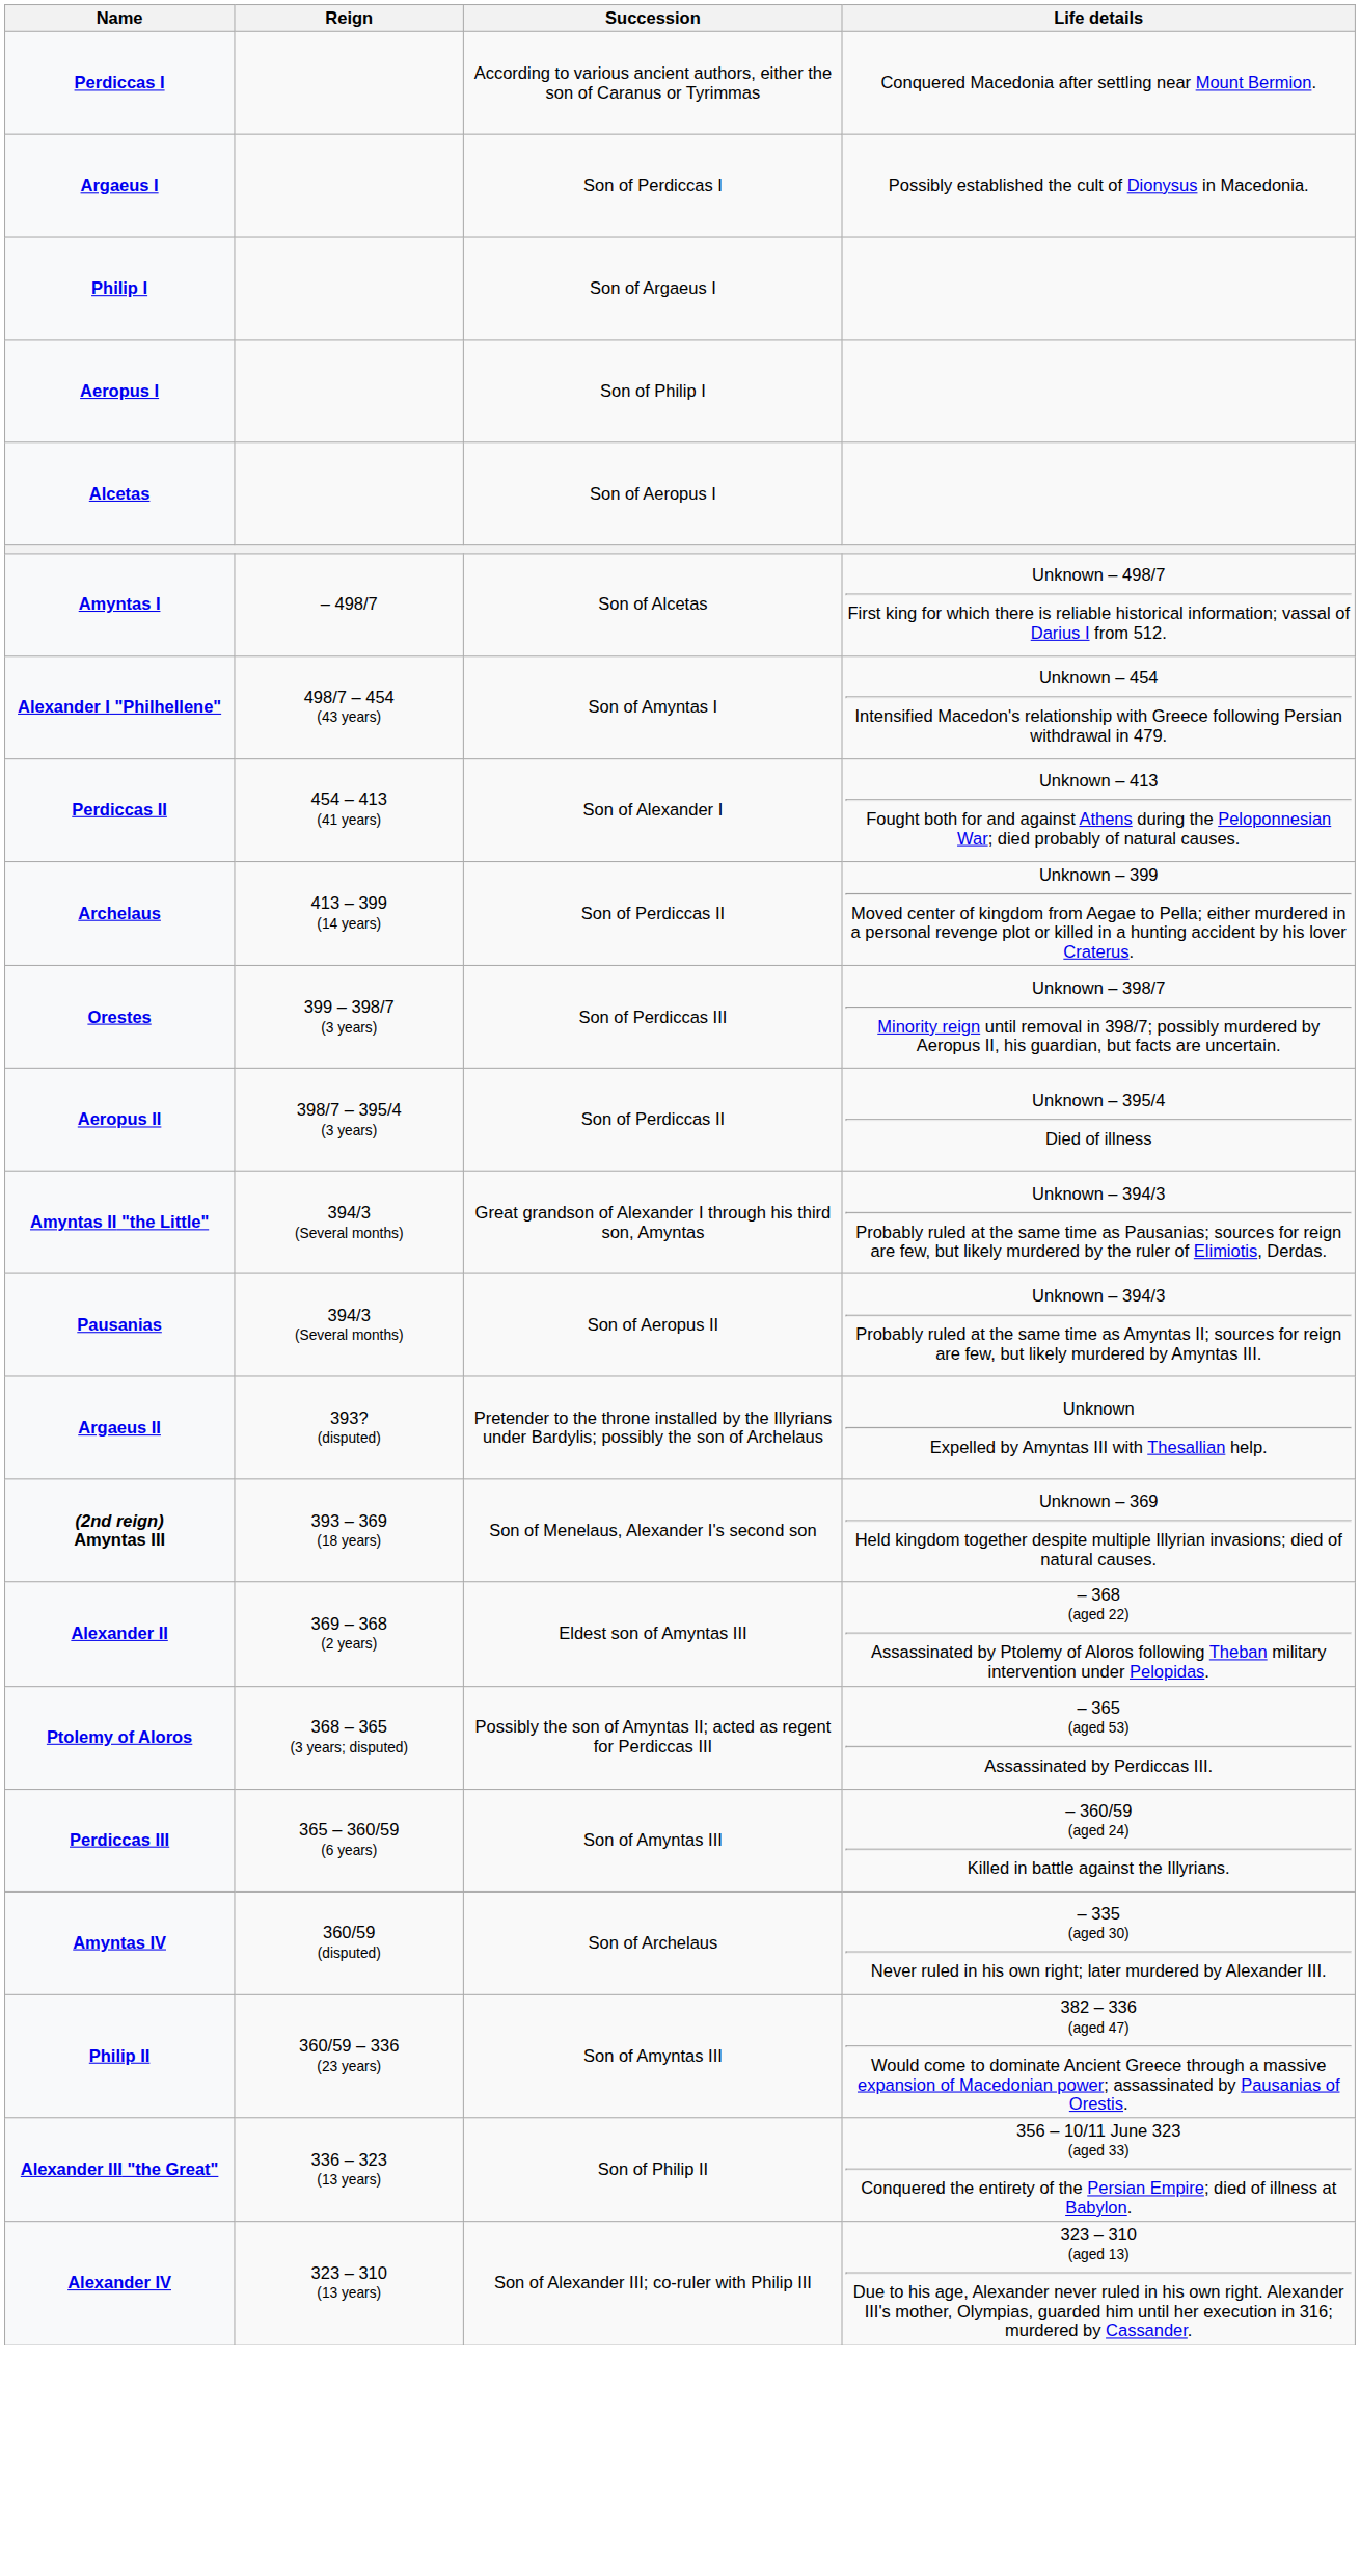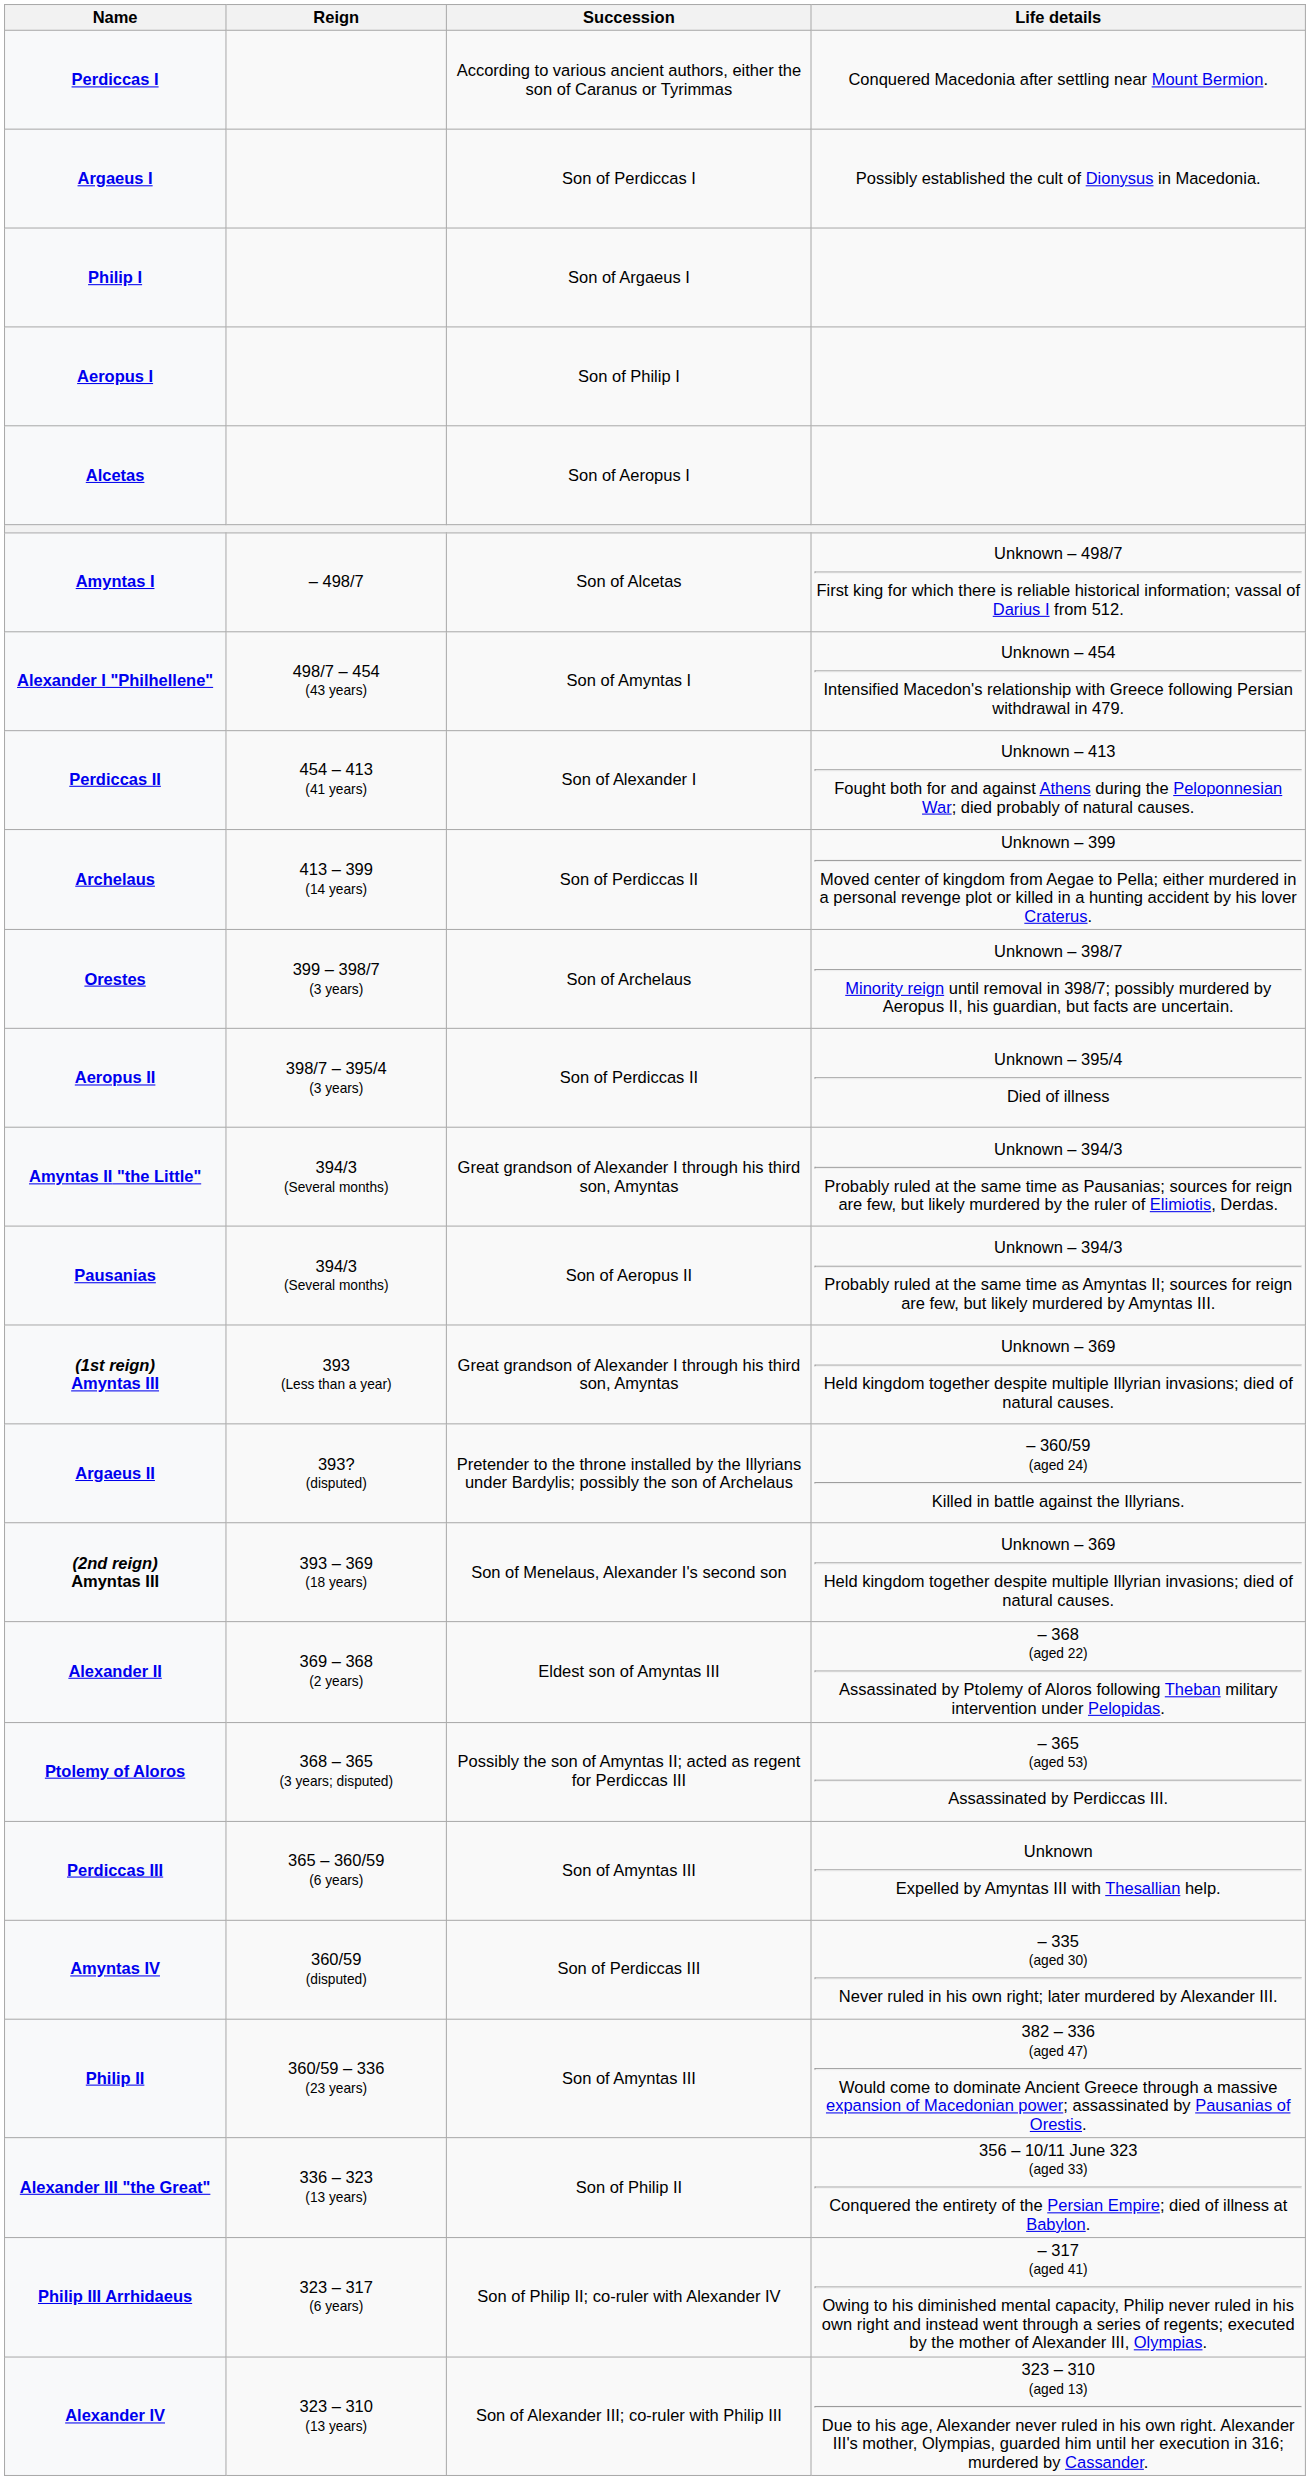 <table class="wikitable plainrowheaders" style="text-align:center; width:100%;">
 <tr>
 <th width="17%" !scope="col">Name</th>
 <th scope="col" width="17%">Reign</th>
 <th scope="col" width="28%">Succession</th>
 <th scope="col" width="38%">Life details</th>
 </tr>
 <tr style="height:6em">
 <th scope="row" style="text-align:center; background:#F8F9FA;"><strong><a href='#'>Perdiccas I</a></strong></th>
 <td></td>
 <td>According to various ancient authors, either the son of Caranus or Tyrimmas</td>
 <td>Conquered Macedonia after settling near <a href='#'>Mount Bermion</a>.</td>
 </tr>
 <tr style="height:6em">
 <th scope="row" style="text-align:center; background:#F8F9FA;"><strong><a href='#'>Argaeus I</a></strong></th>
 <td></td>
 <td>Son of Perdiccas I</td>
 <td>Possibly established the cult of <a href='#'>Dionysus</a> in Macedonia.</td>
 </tr>
 <tr style="height:6em">
 <th scope="row" style="text-align:center; background:#F8F9FA;"><strong><a href='#'>Philip I</a></strong></th>
 <td></td>
 <td>Son of Argaeus I</td>
 <td></td>
 </tr>
 <tr style="height:6em">
 <th scope="row" style="text-align:center; background:#F8F9FA;"><strong><a href='#'>Aeropus I</a></strong></th>
 <td></td>
 <td>Son of Philip I</td>
 <td></td>
 </tr>
 <tr style="height:6em">
 <th scope="row" style="text-align:center; background:#F8F9FA;"><strong><a href='#'>Alcetas</a></strong></th>
 <td></td>
 <td>Son of Aeropus I</td>
 <td></td>
 </tr>
 <tr>
 <th colspan="4"></th>
 </tr>
 <tr style="height:6em">
 <th scope="row" style="text-align:center; background:#F8F9FA;"><strong><a href='#'>Amyntas I</a></strong></th>
 <td> – 498/7</td>
 <td>Son of Alcetas</td>
 <td>Unknown – 498/7<hr>First king for which there is reliable historical information; vassal of <a href='#'>Darius I</a> from 512.</td>
 </tr>
 <tr style="height:6em">
 <th scope="row" style="text-align:center; background:#F8F9FA;"><a href='#'><strong>Alexander I</strong> "Philhellene"</a></th>
 <td>498/7 – 454<br><small>(43 years)</small></td>
 <td>Son of Amyntas I</td>
 <td>Unknown – 454 <hr>Intensified Macedon's relationship with Greece following Persian withdrawal in 479.</td>
 </tr>
 <tr style="height:6em">
 <th scope="row" style="text-align:center; background:#F8F9FA;"><strong><a href='#'>Perdiccas II</a></strong></th>
 <td>454 – 413<br><small>(41 years)</small></td>
 <td>Son of Alexander I</td>
 <td>Unknown – 413 <hr>Fought both for and against <a href='#'>Athens</a> during the <a href='#'>Peloponnesian War</a>; died probably of natural causes.</td>
 </tr>
 <tr style="height:6em">
 <th scope="row" style="text-align:center; background:#F8F9FA;"><strong><a href='#'>Archelaus</a></strong></th>
 <td>413 – 399<br><small>(14 years)</small></td>
 <td>Son of Perdiccas II</td>
 <td>Unknown – 399 <hr>Moved center of kingdom from Aegae to Pella; either murdered in a personal revenge plot or killed in a hunting accident by his lover <a href='#'>Craterus</a>.</td>
 </tr>
 <tr style="height:6em">
 <th scope="row" style="text-align:center; background:#F8F9FA;"><strong><a href='#'>Orestes</a></strong></th>
 <td>399 – 398/7<br><small>(3 years)</small></td>
-<td>Son of Perdiccas III</td>
+<td>Son of Archelaus</td>
 <td>Unknown – 398/7 <hr><a href='#'>Minority reign</a> until removal in 398/7; possibly murdered by Aeropus II, his guardian, but facts are uncertain.</td>
 </tr>
 <tr style="height:6em">
 <th scope="row" style="text-align:center; background:#F8F9FA;"><strong><a href='#'>Aeropus II</a></strong></th>
 <td>398/7 – 395/4<br><small>(3 years)</small></td>
 <td>Son of Perdiccas II</td>
 <td>Unknown – 395/4 <hr>Died of illness</td>
 </tr>
 <tr style="height:6em">
 <th scope="row" style="text-align:center; background:#F8F9FA;"><a href='#'><strong>Amyntas II</strong> "the Little"</a></th>
 <td>394/3<br><small>(Several months)</small></td>
 <td>Great grandson of Alexander I through his third son, Amyntas</td>
 <td>Unknown – 394/3 <hr>Probably ruled at the same time as Pausanias; sources for reign are few, but likely murdered by the ruler of <a href='#'>Elimiotis</a>, Derdas.</td>
 </tr>
 <tr style="height:6em">
 <th scope="row" style="text-align:center; background:#F8F9FA;"><strong><a href='#'>Pausanias</a></strong></th>
 <td>394/3<br><small>(Several months)</small></td>
 <td>Son of Aeropus II</td>
 <td>Unknown – 394/3 <hr>Probably ruled at the same time as Amyntas II; sources for reign are few, but likely murdered by Amyntas III.</td>
 </tr>
 <tr style="height:6em">
+<th scope="row" style="text-align:center; background:#F8F9FA;"><em>(1st reign)</em><br><strong><a href='#'>Amyntas III</a></strong></th>
+<td>393<br><small>(Less than a year)</small></td>
+<td>Great grandson of Alexander I through his third son, Amyntas</td>
+<td>Unknown – 369 <hr>Held kingdom together despite multiple Illyrian invasions; died of natural causes.</td>
+</tr>
+<tr style="height:6em">
 <th scope="row" style="text-align:center; background:#F8F9FA;"><strong><a href='#'>Argaeus II</a></strong></th>
 <td>393?<br><small>(disputed)</small></td>
 <td>Pretender to the throne installed by the Illyrians under Bardylis; possibly the son of Archelaus</td>
-<td>Unknown <hr>Expelled by Amyntas III with <a href='#'>Thesallian</a> help.</td>
+<td> – 360/59<br><small>(aged 24)</small><hr>Killed in battle against the Illyrians.</td>
 </tr>
 <tr style="height:6em">
 <th scope="row" style="text-align:center; background:#F8F9FA;"><em>(2nd reign)</em><br><strong>Amyntas III</strong></th>
 <td>393 – 369<br><small>(18 years)</small></td>
 <td>Son of Menelaus, Alexander I's second son</td>
 <td>Unknown – 369 <hr>Held kingdom together despite multiple Illyrian invasions; died of natural causes.</td>
 </tr>
 <tr style="height:6em">
 <th scope="row" style="text-align:center; background:#F8F9FA;"><strong><a href='#'>Alexander II</a></strong></th>
 <td>369 – 368<br><small>(2 years)</small></td>
 <td>Eldest son of Amyntas III</td>
 <td> – 368<br><small>(aged 22)</small><hr>Assassinated by Ptolemy of Aloros following <a href='#'>Theban</a> military intervention under <a href='#'>Pelopidas</a>.</td>
 </tr>
 <tr style="height:6em">
 <th scope="row" style="text-align:center; background:#F8F9FA;"><strong><a href='#'>Ptolemy of Aloros</a></strong></th>
 <td>368 – 365<br><small>(3 years; disputed)</small></td>
 <td>Possibly the son of Amyntas II; acted as regent for Perdiccas III</td>
 <td>– 365<br><small>(aged 53)</small> <hr>Assassinated by Perdiccas III.</td>
 </tr>
 <tr style="height:6em">
 <th scope="row" style="text-align:center; background:#F8F9FA;"><strong><a href='#'>Perdiccas III</a></strong></th>
 <td>365 – 360/59<br><small>(6 years)</small></td>
 <td>Son of Amyntas III</td>
-<td> – 360/59<br><small>(aged 24)</small><hr>Killed in battle against the Illyrians.</td>
+<td>Unknown <hr>Expelled by Amyntas III with <a href='#'>Thesallian</a> help.</td>
 </tr>
 <tr style="height:6em">
 <th scope="row" style="text-align:center; background:#F8F9FA;"><strong><a href='#'>Amyntas IV</a></strong></th>
 <td>360/59<br><small>(disputed)</small></td>
-<td>Son of Archelaus</td>
+<td>Son of Perdiccas III</td>
 <td> – 335<br><small>(aged 30)</small><hr>Never ruled in his own right; later murdered by Alexander III.</td>
 </tr>
 <tr style="height:6em">
 <th scope="row" style="text-align:center; background:#F8F9FA;"><strong><a href='#'>Philip II</a></strong></th>
 <td>360/59 – 336<br><small>(23 years)</small></td>
 <td>Son of Amyntas III</td>
 <td>382 – 336<br><small>(aged 47)</small><hr>Would come to dominate Ancient Greece through a massive <a href='#'>expansion of Macedonian power</a>; assassinated by <a href='#'>Pausanias of Orestis</a>.</td>
 </tr>
 <tr style="height:6em">
 <th scope="row" style="text-align:center; background:#F8F9FA;"><a href='#'><strong>Alexander III</strong> "the Great"</a></th>
 <td>336 – 323<br><small>(13 years)</small></td>
 <td>Son of Philip II</td>
 <td>356 – 10/11 June 323<br><small>(aged 33)</small><hr>Conquered the entirety of the <a href='#'>Persian Empire</a>; died of illness at <a href='#'>Babylon</a>.</td>
 </tr>
 <tr style="height:6em">
+<th scope="row" style="text-align:center; background:#F8F9FA;"><strong><a href='#'>Philip III Arrhidaeus</a></strong></th>
+<td>323 – 317<br><small>(6 years)</small></td>
+<td>Son of Philip II; co-ruler with Alexander IV</td>
+<td> – 317<br><small>(aged 41)</small><hr>Owing to his diminished mental capacity, Philip never ruled in his own right and instead went through a series of regents; executed by the mother of Alexander III, <a href='#'>Olympias</a>.</td>
+</tr>
+<tr style="height:6em">
 <th scope="row" style="text-align:center; background:#F8F9FA;"><strong><a href='#'>Alexander IV</a></strong></th>
 <td>323 – 310<br><small>(13 years)</small></td>
 <td>Son of Alexander III; co-ruler with Philip III</td>
 <td>323 – 310<br><small>(aged 13)</small><hr>Due to his age, Alexander never ruled in his own right. Alexander III's mother, Olympias, guarded him until her execution in 316; murdered by <a href='#'>Cassander</a>.</td>
 </tr>
 </table>
